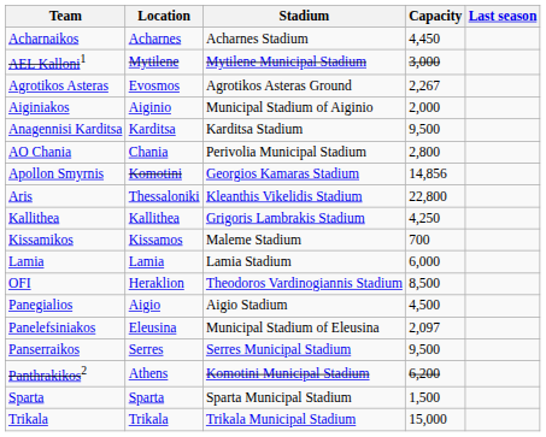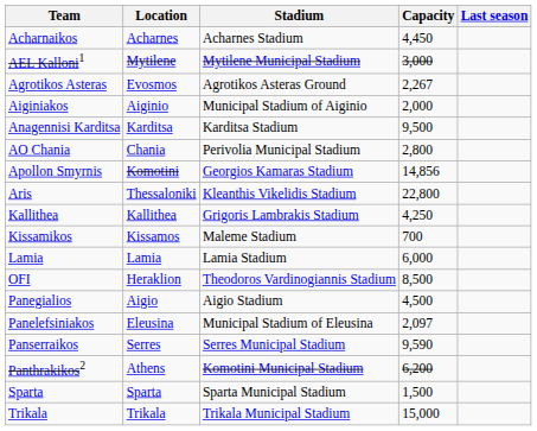 <table class="wikitable sortable">
 <tr>
 <th>Team</th>
 <th>Location</th>
 <th>Stadium</th>
 <th>Capacity</th>
 <th><a href='#'>Last season</a></th>
 </tr>
 <tr>
 <td><a href='#'>Acharnaikos</a></td>
 <td><a href='#'>Acharnes</a></td>
 <td>Acharnes Stadium</td>
 <td>4,450</td>
 <td></td>
 </tr>
 <tr>
 <td><s><a href='#'>AEL Kalloni</a></s><sup>1</sup></td>
 <td><s><a href='#'>Mytilene</a></s></td>
 <td><s><a href='#'>Mytilene Municipal Stadium</a></s></td>
 <td><s>3,000</s></td>
 <td></td>
 </tr>
 <tr>
 <td><a href='#'>Agrotikos Asteras</a></td>
 <td><a href='#'>Evosmos</a></td>
 <td>Agrotikos Asteras Ground</td>
 <td>2,267</td>
 <td></td>
 </tr>
 <tr>
 <td><a href='#'>Aiginiakos</a></td>
 <td><a href='#'>Aiginio</a></td>
 <td>Municipal Stadium of Aiginio</td>
 <td>2,000</td>
 <td></td>
 </tr>
 <tr>
 <td><a href='#'>Anagennisi Karditsa</a></td>
 <td><a href='#'>Karditsa</a></td>
 <td>Karditsa Stadium</td>
 <td>9,500</td>
 <td></td>
 </tr>
 <tr>
 <td><a href='#'>AO Chania</a></td>
 <td><a href='#'>Chania</a></td>
 <td>Perivolia Municipal Stadium</td>
 <td>2,800</td>
 <td></td>
 </tr>
 <tr>
 <td><a href='#'>Apollon Smyrnis</a></td>
 <td><s><a href='#'>Komotini</a></s></td>
 <td><a href='#'>Georgios Kamaras Stadium</a></td>
 <td>14,856</td>
 <td></td>
 </tr>
 <tr>
 <td><a href='#'>Aris</a></td>
 <td><a href='#'>Thessaloniki</a></td>
 <td><a href='#'>Kleanthis Vikelidis Stadium</a></td>
 <td>22,800</td>
 <td></td>
 </tr>
 <tr>
 <td><a href='#'>Kallithea</a></td>
 <td><a href='#'>Kallithea</a></td>
 <td><a href='#'>Grigoris Lambrakis Stadium</a></td>
 <td>4,250</td>
 <td></td>
 </tr>
 <tr>
 <td><a href='#'>Kissamikos</a></td>
 <td><a href='#'>Kissamos</a></td>
 <td>Maleme Stadium</td>
 <td>700</td>
 <td></td>
 </tr>
 <tr>
 <td><a href='#'>Lamia</a></td>
 <td><a href='#'>Lamia</a></td>
 <td>Lamia Stadium</td>
 <td>6,000</td>
 <td></td>
 </tr>
 <tr>
 <td><a href='#'>OFI</a></td>
 <td><a href='#'>Heraklion</a></td>
 <td><a href='#'>Theodoros Vardinogiannis Stadium</a></td>
 <td>8,500</td>
 <td></td>
 </tr>
 <tr>
 <td><a href='#'>Panegialios</a></td>
 <td><a href='#'>Aigio</a></td>
 <td>Aigio Stadium</td>
 <td>4,500</td>
 <td></td>
 </tr>
 <tr>
 <td><a href='#'>Panelefsiniakos</a></td>
 <td><a href='#'>Eleusina</a></td>
 <td>Municipal Stadium of Eleusina</td>
 <td>2,097</td>
 <td></td>
 </tr>
 <tr>
 <td><a href='#'>Panserraikos</a></td>
 <td><a href='#'>Serres</a></td>
 <td><a href='#'>Serres Municipal Stadium</a></td>
-<td>9,500</td>
+<td>9,590</td>
 <td></td>
 </tr>
 <tr>
 <td><s><a href='#'>Panthrakikos</a></s><sup>2</sup></td>
 <td><a href='#'>Athens</a></td>
 <td><s><a href='#'>Komotini Municipal Stadium</a></s></td>
 <td><s>6,200</s></td>
 <td><s></s></td>
 </tr>
 <tr>
 <td><a href='#'>Sparta</a></td>
 <td><a href='#'>Sparta</a></td>
 <td>Sparta Municipal Stadium</td>
 <td>1,500</td>
 <td></td>
 </tr>
 <tr>
 <td><a href='#'>Trikala</a></td>
 <td><a href='#'>Trikala</a></td>
 <td><a href='#'>Trikala Municipal Stadium</a></td>
 <td>15,000</td>
 <td></td>
 </tr>
 </table>
